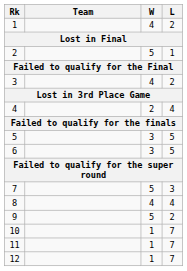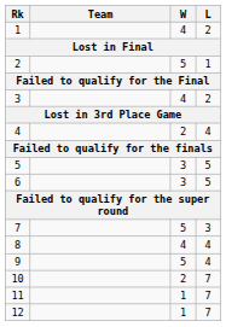 <table class=wikitable style=text-align:center>
 <tr>
 <th width=25>Rk</th>
 <th width=170>Team</th>
 <th width=25>W</th>
 <th width=25>L</th>
 </tr>
 <tr>
 <td>1</td>
 <td align=left></td>
 <td>4</td>
 <td>2</td>
 </tr>
 <tr>
 <th colspan="6">Lost in Final</th>
 </tr>
 <tr>
 <td>2</td>
 <td align=left></td>
 <td>5</td>
 <td>1</td>
 </tr>
 <tr>
 <th colspan="6">Failed to qualify for the Final</th>
 </tr>
 <tr>
 <td>3</td>
 <td align=left></td>
 <td>4</td>
 <td>2</td>
 </tr>
 <tr>
 <th colspan="6">Lost in 3rd Place Game</th>
 </tr>
 <tr>
 <td>4</td>
 <td align=left></td>
 <td>2</td>
 <td>4</td>
 </tr>
 <tr>
 <th colspan="6">Failed to qualify for the finals</th>
 </tr>
 <tr>
 <td>5</td>
 <td align=left></td>
 <td>3</td>
 <td>5</td>
 </tr>
 <tr>
 <td>6</td>
 <td align=left></td>
 <td>3</td>
 <td>5</td>
 </tr>
 <tr>
 <th colspan="6">Failed to qualify for the super round</th>
 </tr>
 <tr>
 <td>7</td>
 <td align=left></td>
 <td>5</td>
 <td>3</td>
 </tr>
 <tr>
 <td>8</td>
 <td align=left></td>
 <td>4</td>
 <td>4</td>
 </tr>
 <tr>
 <td>9</td>
 <td align=left></td>
 <td>5</td>
-<td>2</td>
+<td>4</td>
 </tr>
 <tr>
 <td>10</td>
 <td align=left></td>
-<td>1</td>
+<td>2</td>
 <td>7</td>
 </tr>
 <tr>
 <td>11</td>
 <td align=left></td>
 <td>1</td>
 <td>7</td>
 </tr>
 <tr>
 <td>12</td>
 <td align=left></td>
 <td>1</td>
 <td>7</td>
 </tr>
 </table>
